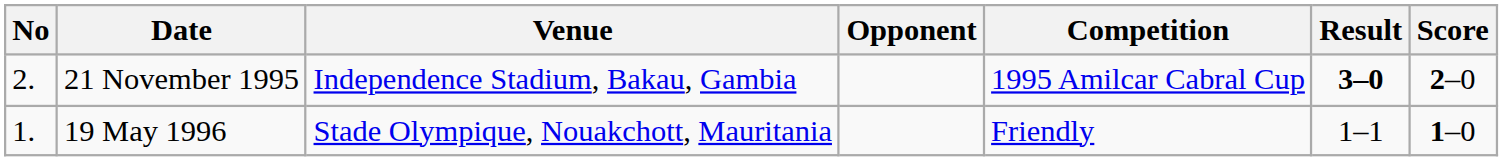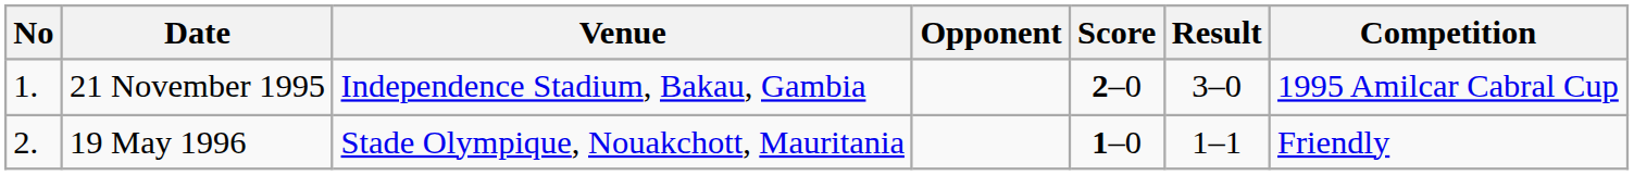 <table class="wikitable" style="font-size:85%;">
 <tr>
 <th>No</th>
 <th>Date</th>
 <th>Venue</th>
 <th>Opponent</th>
+<th>Score</th>
+<th>Result</th>
 <th>Competition</th>
-<th>Result</th>
-<th>Score</th>
+</tr>
+<tr>
+<td>1.</td>
+<td>21 November 1995</td>
+<td><a href='#'>Independence Stadium</a>, <a href='#'>Bakau</a>, <a href='#'>Gambia</a></td>
+<td></td>
+<td align=center><strong>2</strong>–0</td>
+<td align=center>3–0</td>
+<td><a href='#'>1995 Amilcar Cabral Cup</a></td>
 </tr>
 <tr>
 <td>2.</td>
-<td>21 November 1995</td>
-<td><a href='#'>Independence Stadium</a>, <a href='#'>Bakau</a>, <a href='#'>Gambia</a></td>
-<td></td>
-<td><a href='#'>1995 Amilcar Cabral Cup</a></td>
-<td align=center><strong>3–0</strong></td>
-<td align=center><strong>2</strong>–0</td>
-</tr>
-<tr>
-<td>1.</td>
 <td>19 May 1996</td>
 <td><a href='#'>Stade Olympique</a>, <a href='#'>Nouakchott</a>, <a href='#'>Mauritania</a></td>
 <td></td>
+<td align=center><strong>1</strong>–0</td>
+<td align=center>1–1</td>
 <td><a href='#'>Friendly</a></td>
-<td align=center>1–1</td>
-<td align=center><strong>1</strong>–0</td>
 </tr>
 </table>
